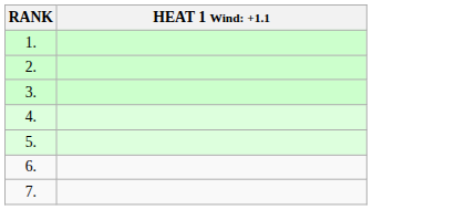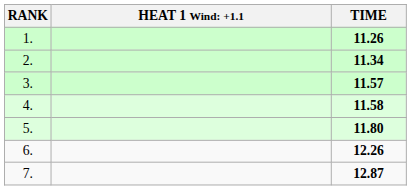 <table class="wikitable" style="border-collapse: collapse; font-size: 90%;">
 <tr>
 <th>RANK</th>
 <th style="width: 20em">HEAT 1 <small>Wind: +1.1</small></th>
+<th style="width: 5em">TIME</th>
 </tr>
 <tr style="background:#ccffcc;">
 <td align="center">1.</td>
 <td></td>
+<td align="center"><strong>11.26</strong></td>
 </tr>
 <tr style="background:#ccffcc;">
 <td align="center">2.</td>
 <td></td>
+<td align="center"><strong>11.34</strong></td>
 </tr>
 <tr style="background:#ccffcc;">
 <td align="center">3.</td>
 <td></td>
+<td align="center"><strong>11.57</strong></td>
 </tr>
 <tr style="background:#ddffdd;">
 <td align="center">4.</td>
 <td></td>
+<td align="center"><strong>11.58</strong></td>
 </tr>
 <tr style="background:#ddffdd;">
 <td align="center">5.</td>
 <td></td>
+<td align="center"><strong>11.80</strong></td>
 </tr>
 <tr>
 <td align="center">6.</td>
 <td></td>
+<td align="center"><strong>12.26</strong></td>
 </tr>
 <tr>
 <td align="center">7.</td>
 <td></td>
+<td align="center"><strong>12.87</strong></td>
 </tr>
 </table>
